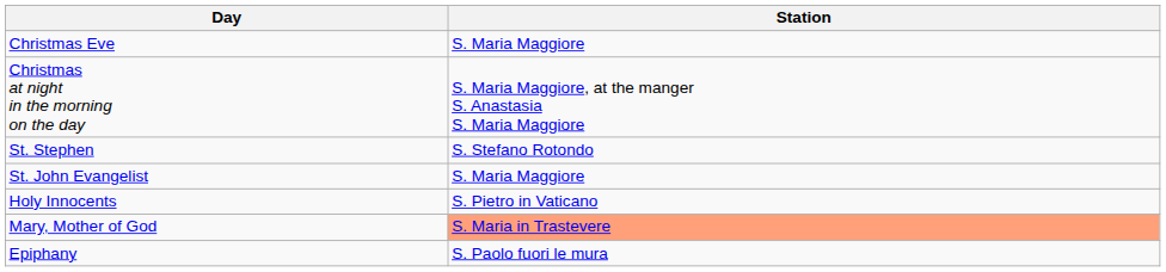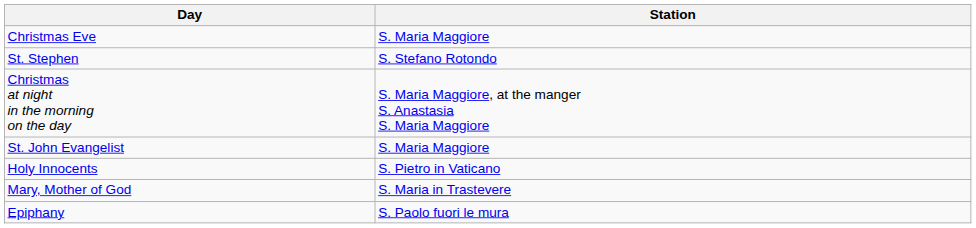 <table class="wikitable" style="width:90%;">
 <tr>
 <th>Day</th>
 <th>Station</th>
 </tr>
 <tr>
 <td><a href='#'>Christmas Eve</a></td>
 <td><a href='#'>S. Maria Maggiore</a></td>
 </tr>
 <tr>
+<td><a href='#'>St. Stephen</a></td>
+<td><a href='#'>S. Stefano Rotondo</a></td>
+</tr>
+<tr>
 <td><a href='#'>Christmas</a> <br>  <em>at night</em> <br>  <em>in the morning</em> <br>  <em>on the day</em></td>
 <td><br> <a href='#'>S. Maria Maggiore</a>, at the manger <br> <a href='#'>S. Anastasia</a> <br> <a href='#'>S. Maria Maggiore</a> </td>
-</tr>
-<tr>
-<td><a href='#'>St. Stephen</a></td>
-<td><a href='#'>S. Stefano Rotondo</a></td>
 </tr>
 <tr>
 <td><a href='#'>St. John Evangelist</a></td>
 <td><a href='#'>S. Maria Maggiore</a></td>
 </tr>
 <tr>
 <td><a href='#'>Holy Innocents</a></td>
 <td><a href='#'>S. Pietro in Vaticano</a></td>
 </tr>
 <tr>
 <td><a href='#'>Mary, Mother of God</a></td>
-<td style="background: lightsalmon;"><a href='#'>S. Maria in Trastevere</a> </td>
+<td><a href='#'>S. Maria in Trastevere</a> </td>
 </tr>
 <tr>
 <td><a href='#'>Epiphany</a></td>
 <td><a href='#'>S. Paolo fuori le mura</a></td>
 </tr>
 </table>
